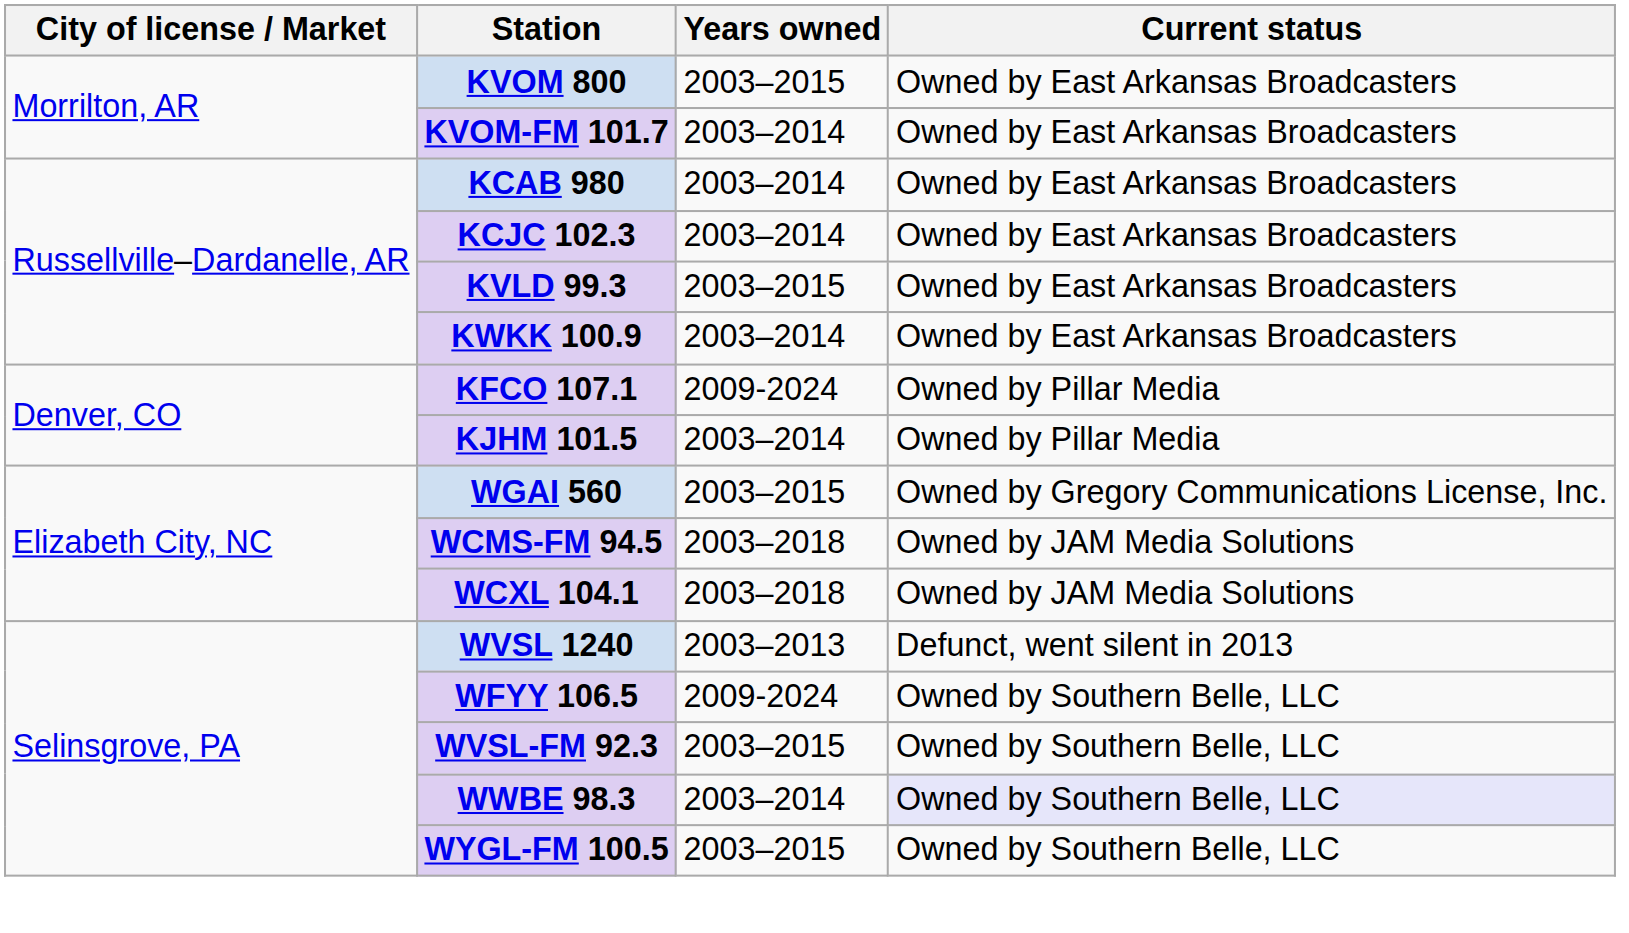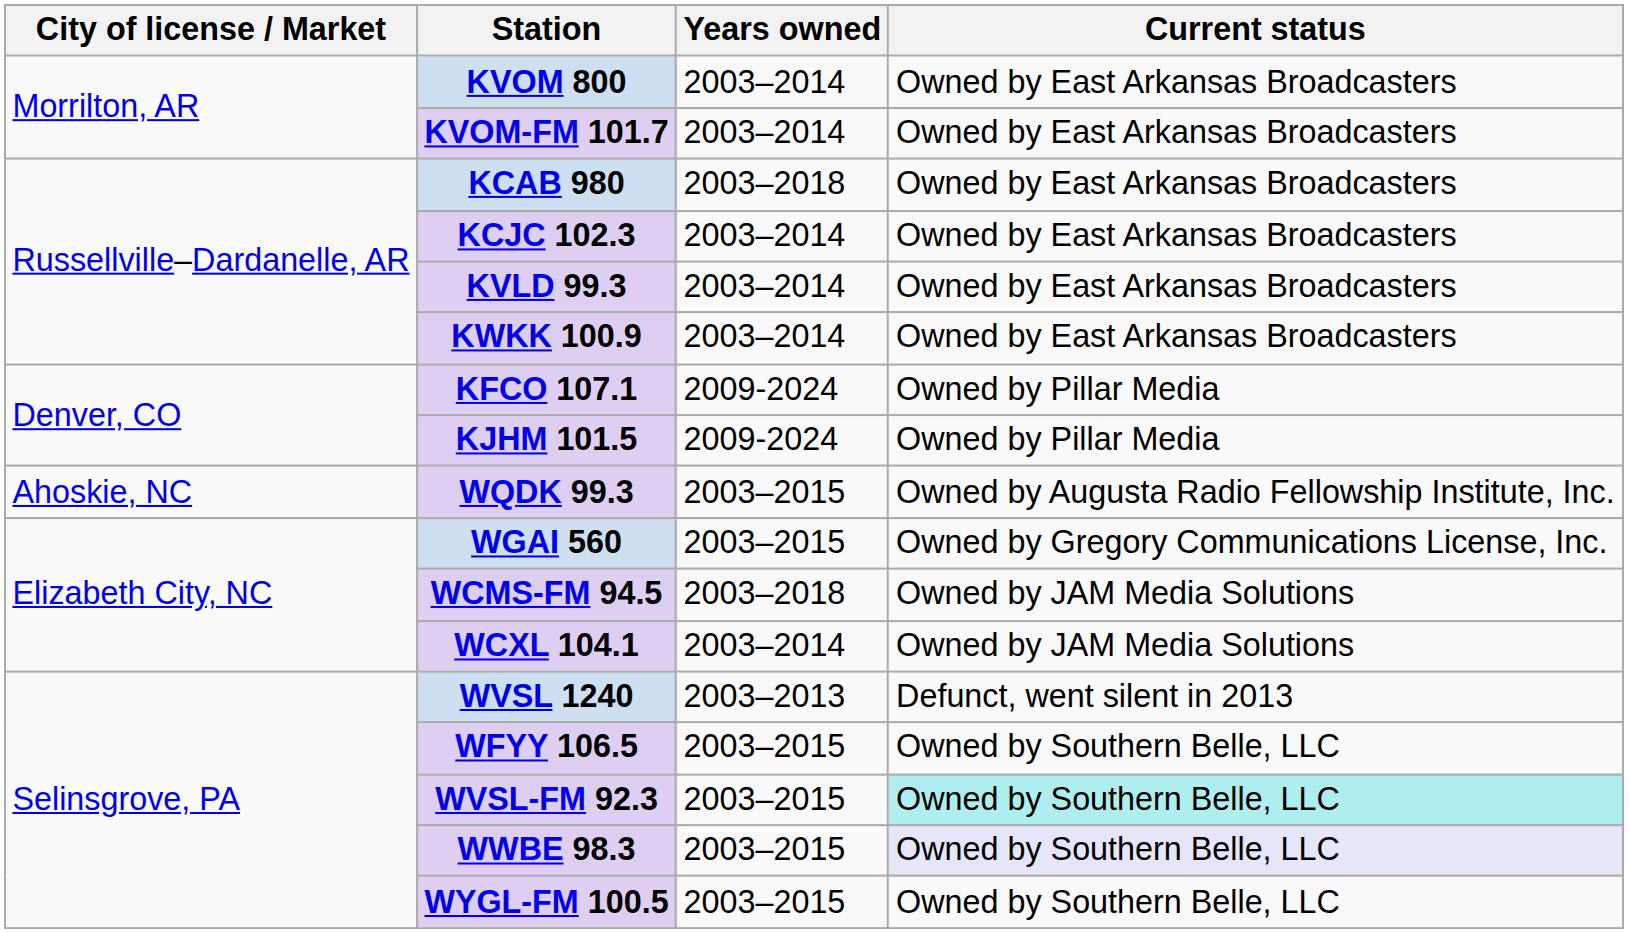 <table class="wikitable">
 <tr>
 <th scope="col">City of license / Market</th>
 <th scope="col">Station</th>
 <th scope="col">Years owned</th>
 <th scope="col">Current status</th>
 </tr>
 <tr>
 <td rowspan="2"><a href='#'>Morrilton, AR</a></td>
 <th style="background: #cedff2;"><a href='#'>KVOM</a> 800</th>
-<td>2003–2015</td>
+<td>2003–2014</td>
 <td>Owned by East Arkansas Broadcasters</td>
 </tr>
 <tr>
 <th style="background: #ddcef2;"><a href='#'>KVOM-FM</a> 101.7</th>
 <td>2003–2014</td>
 <td>Owned by East Arkansas Broadcasters</td>
 </tr>
 <tr>
 <td rowspan="4"><a href='#'>Russellville</a>–<a href='#'>Dardanelle, AR</a></td>
 <th style="background: #cedff2;"><a href='#'>KCAB</a> 980</th>
-<td>2003–2014</td>
+<td>2003–2018</td>
 <td>Owned by East Arkansas Broadcasters</td>
 </tr>
 <tr>
 <th style="background: #ddcef2;"><a href='#'>KCJC</a> 102.3</th>
 <td>2003–2014</td>
 <td>Owned by East Arkansas Broadcasters</td>
 </tr>
 <tr>
 <th style="background: #ddcef2;"><a href='#'>KVLD</a> 99.3</th>
-<td>2003–2015</td>
+<td>2003–2014</td>
 <td>Owned by East Arkansas Broadcasters</td>
 </tr>
 <tr>
 <th style="background: #ddcef2;"><a href='#'>KWKK</a> 100.9</th>
 <td>2003–2014</td>
 <td>Owned by East Arkansas Broadcasters</td>
 </tr>
 <tr>
 <td rowspan="2"><a href='#'>Denver, CO</a></td>
 <th style="background: #ddcef2;"><a href='#'>KFCO</a> 107.1</th>
 <td>2009-2024</td>
 <td>Owned by Pillar Media</td>
 </tr>
 <tr>
 <th style="background: #ddcef2;"><a href='#'>KJHM</a> 101.5</th>
-<td>2003–2014</td>
+<td>2009-2024</td>
 <td>Owned by Pillar Media</td>
+</tr>
+<tr>
+<td><a href='#'>Ahoskie, NC</a></td>
+<th style="background: #ddcef2;"><a href='#'>WQDK</a> 99.3</th>
+<td>2003–2015</td>
+<td>Owned by Augusta Radio Fellowship Institute, Inc.</td>
 </tr>
 <tr>
 <td rowspan="3"><a href='#'>Elizabeth City, NC</a></td>
 <th style="background: #cedff2;"><a href='#'>WGAI</a> 560</th>
 <td>2003–2015</td>
 <td>Owned by Gregory Communications License, Inc.</td>
 </tr>
 <tr>
 <th style="background: #ddcef2;"><a href='#'>WCMS-FM</a> 94.5</th>
 <td>2003–2018</td>
 <td>Owned by JAM Media Solutions</td>
 </tr>
 <tr>
 <th style="background: #ddcef2;"><a href='#'>WCXL</a> 104.1</th>
-<td>2003–2018</td>
+<td>2003–2014</td>
 <td>Owned by JAM Media Solutions</td>
 </tr>
 <tr>
 <td rowspan="5"><a href='#'>Selinsgrove, PA</a></td>
 <th style="background: #cedff2"><a href='#'>WVSL</a> 1240</th>
 <td>2003–2013</td>
 <td>Defunct, went silent in 2013</td>
 </tr>
 <tr>
 <th style="background: #ddcef2;"><a href='#'>WFYY</a> 106.5</th>
-<td>2009-2024</td>
+<td>2003–2015</td>
 <td>Owned by Southern Belle, LLC</td>
 </tr>
 <tr>
 <th style="background: #ddcef2;"><a href='#'>WVSL-FM</a> 92.3</th>
 <td>2003–2015</td>
-<td>Owned by Southern Belle, LLC</td>
+<td style="background: paleturquoise;">Owned by Southern Belle, LLC</td>
 </tr>
 <tr>
 <th style="background: #ddcef2;"><a href='#'>WWBE</a> 98.3</th>
-<td>2003–2014</td>
+<td>2003–2015</td>
 <td style="background: lavender;">Owned by Southern Belle, LLC</td>
 </tr>
 <tr>
 <th style="background: #ddcef2;"><a href='#'>WYGL-FM</a> 100.5</th>
 <td>2003–2015</td>
 <td>Owned by Southern Belle, LLC</td>
 </tr>
 </table>
